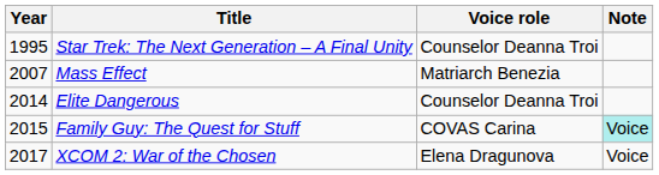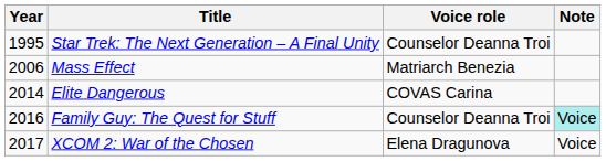 <table class="wikitable">
 <tr>
 <th>Year</th>
 <th>Title</th>
 <th>Voice role</th>
 <th>Note</th>
 </tr>
 <tr>
 <td>1995</td>
 <td><em><a href='#'>Star Trek: The Next Generation – A Final Unity</a></em></td>
 <td>Counselor Deanna Troi</td>
 <td></td>
 </tr>
 <tr>
-<td>2007</td>
+<td>2006</td>
 <td><em><a href='#'>Mass Effect</a></em></td>
 <td>Matriarch Benezia</td>
 <td></td>
 </tr>
 <tr>
 <td>2014</td>
 <td><em><a href='#'>Elite Dangerous</a></em></td>
-<td>Counselor Deanna Troi</td>
+<td>COVAS Carina</td>
 <td></td>
 </tr>
 <tr>
-<td>2015</td>
+<td>2016</td>
 <td><em><a href='#'>Family Guy: The Quest for Stuff</a></em></td>
-<td>COVAS Carina</td>
+<td>Counselor Deanna Troi</td>
 <td style="background: paleturquoise;">Voice</td>
 </tr>
 <tr>
 <td>2017</td>
 <td><em><a href='#'>XCOM 2: War of the Chosen</a></em></td>
 <td>Elena Dragunova</td>
 <td>Voice</td>
 </tr>
 </table>
